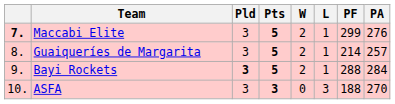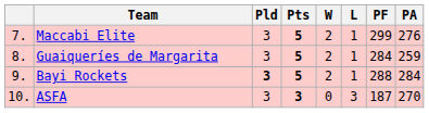 <table class=wikitable style="text-align:center">
 <tr>
 <th width=15></th>
 <th width=220>Team</th>
 <th width=20>Pld</th>
 <th width=30>Pts</th>
 <th width=20>W</th>
 <th width=20>L</th>
 <th width=20>PF</th>
 <th width=20>PA</th>
 </tr>
 <tr style="background: #ffcccc;">
-<td><strong>7.</strong></td>
+<td>7.</td>
 <td align=left> <a href='#'>Maccabi Elite</a></td>
 <td>3</td>
 <td><strong>5</strong></td>
 <td>2</td>
 <td>1</td>
 <td>299</td>
 <td>276</td>
 </tr>
 <tr style="background: #ffcccc;">
 <td>8.</td>
 <td align=left> <a href='#'>Guaiqueríes de Margarita</a></td>
 <td>3</td>
 <td><strong>5</strong></td>
 <td>2</td>
 <td>1</td>
-<td>214</td>
-<td>257</td>
+<td>284</td>
+<td>259</td>
 </tr>
 <tr style="background: #ffcccc;">
 <td>9.</td>
 <td align=left> <a href='#'>Bayi Rockets</a></td>
 <td><strong>3</strong></td>
 <td><strong>5</strong></td>
 <td>2</td>
 <td>1</td>
 <td>288</td>
 <td>284</td>
 </tr>
 <tr style="background:#ffcccc;">
 <td>10.</td>
 <td align=left> <a href='#'>ASFA</a></td>
 <td>3</td>
 <td><strong>3</strong></td>
 <td>0</td>
 <td>3</td>
-<td>188</td>
+<td>187</td>
 <td>270</td>
 </tr>
 </table>
